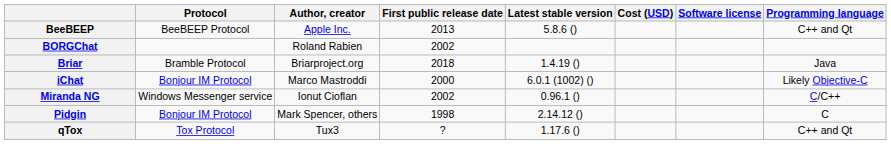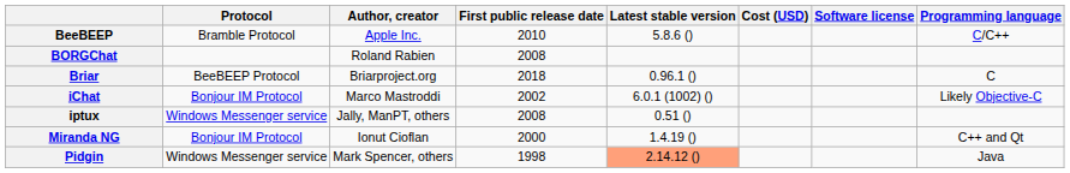 <table class="wikitable sortable" style="font-size: smaller; width: auto; text-align: center;">
 <tr>
 <th style="width:12em"></th>
 <th>Protocol</th>
 <th>Author, creator</th>
 <th>First public release date</th>
 <th>Latest stable version</th>
 <th>Cost (<a href='#'>USD</a>)</th>
 <th><a href='#'>Software license</a></th>
 <th><a href='#'>Programming language</a></th>
 </tr>
 <tr>
 <th>BeeBEEP</th>
-<td>BeeBEEP Protocol</td>
+<td>Bramble Protocol</td>
 <td><a href='#'>Apple Inc.</a></td>
-<td>2013</td>
+<td>2010</td>
 <td>5.8.6 ()</td>
 <td></td>
 <td></td>
-<td>C++ and Qt</td>
+<td><a href='#'>C</a>/C++</td>
 </tr>
 <tr>
 <th><a href='#'>BORGChat</a></th>
 <td></td>
 <td>Roland Rabien</td>
-<td>2002</td>
+<td>2008</td>
 <td></td>
 <td></td>
 <td></td>
 <td></td>
 </tr>
 <tr>
 <th><a href='#'>Briar</a></th>
-<td>Bramble Protocol</td>
+<td>BeeBEEP Protocol</td>
 <td>Briarproject.org</td>
 <td>2018</td>
-<td>1.4.19 ()</td>
+<td>0.96.1 ()</td>
 <td></td>
 <td></td>
-<td>Java</td>
+<td>C</td>
 </tr>
 <tr>
 <th><a href='#'>iChat</a></th>
 <td><a href='#'>Bonjour IM Protocol</a></td>
 <td>Marco Mastroddi</td>
-<td>2000</td>
+<td>2002</td>
 <td>6.0.1 (1002) ()</td>
 <td></td>
 <td></td>
 <td>Likely <a href='#'>Objective-C</a></td>
 </tr>
 <tr>
-<th><a href='#'>Miranda NG</a></th>
-<td>Windows Messenger service</td>
-<td>Ionut Cioflan</td>
-<td>2002</td>
-<td>0.96.1 ()</td>
+<th>iptux</th>
+<td><a href='#'>Windows Messenger service</a></td>
+<td>Jally, ManPT, others</td>
+<td>2008</td>
+<td>0.51 ()</td>
 <td></td>
 <td></td>
-<td><a href='#'>C</a>/C++</td>
+<td></td>
 </tr>
 <tr>
-<th><a href='#'>Pidgin</a></th>
+<th><a href='#'>Miranda NG</a></th>
 <td><a href='#'>Bonjour IM Protocol</a></td>
-<td>Mark Spencer, others</td>
-<td>1998</td>
-<td>2.14.12 ()</td>
-<td></td>
-<td></td>
-<td>C</td>
-</tr>
-<tr>
-<th>qTox</th>
-<td><a href='#'>Tox Protocol</a></td>
-<td>Tux3</td>
-<td>?</td>
-<td>1.17.6 ()</td>
+<td>Ionut Cioflan</td>
+<td>2000</td>
+<td>1.4.19 ()</td>
 <td></td>
 <td></td>
 <td>C++ and Qt</td>
 </tr>
+<tr>
+<th><a href='#'>Pidgin</a></th>
+<td>Windows Messenger service</td>
+<td>Mark Spencer, others</td>
+<td>1998</td>
+<td style="background: lightsalmon;">2.14.12 ()</td>
+<td></td>
+<td></td>
+<td>Java</td>
+</tr>
 </table>
